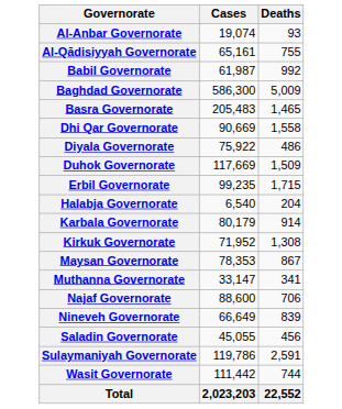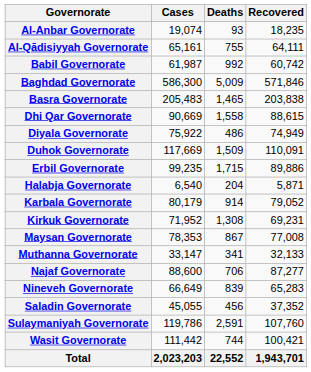 <table class="wikitable sortable" style="margin:auto;">
 <tr style="background: #efefef;">
 <th>Governorate</th>
 <th>Cases</th>
 <th>Deaths</th>
+<th>Recovered</th>
 </tr>
 <tr>
 <th scope="row"><a href='#'>Al-Anbar Governorate</a></th>
 <td style="text-align: right;">19,074</td>
 <td style="text-align: right;">93</td>
+<td style="text-align: right;">18,235</td>
 </tr>
 <tr>
 <th scope="row"><a href='#'>Al-Qādisiyyah Governorate</a></th>
 <td style="text-align: right;">65,161</td>
 <td style="text-align: right;">755</td>
+<td style="text-align: right;">64,111</td>
 </tr>
 <tr>
 <th scope="row"><a href='#'>Babil Governorate</a></th>
 <td style="text-align: right;">61,987</td>
 <td style="text-align: right;">992</td>
+<td style="text-align: right;">60,742</td>
 </tr>
 <tr>
 <th scope="row"><a href='#'>Baghdad Governorate</a></th>
 <td style="text-align: right;">586,300</td>
 <td style="text-align: right;">5,009</td>
+<td style="text-align: right;">571,846</td>
 </tr>
 <tr>
 <th scope="row"><a href='#'>Basra Governorate</a></th>
 <td style="text-align: right;">205,483</td>
 <td style="text-align: right;">1,465</td>
+<td style="text-align: right;">203,838</td>
 </tr>
 <tr>
 <th scope="row"><a href='#'>Dhi Qar Governorate</a></th>
 <td style="text-align: right;">90,669</td>
 <td style="text-align: right;">1,558</td>
+<td style="text-align: right;">88,615</td>
 </tr>
 <tr>
 <th scope="row"><a href='#'>Diyala Governorate</a></th>
 <td style="text-align: right;">75,922</td>
 <td style="text-align: right;">486</td>
+<td style="text-align: right;">74,949</td>
 </tr>
 <tr>
 <th scope="row"><a href='#'>Duhok Governorate</a></th>
 <td style="text-align: right;">117,669</td>
 <td style="text-align: right;">1,509</td>
+<td style="text-align: right;">110,091</td>
 </tr>
 <tr>
 <th scope="row"><a href='#'>Erbil Governorate</a></th>
 <td style="text-align: right;">99,235</td>
 <td style="text-align: right;">1,715</td>
+<td style="text-align: right;">89,886</td>
 </tr>
 <tr>
 <th><a href='#'>Halabja Governorate</a></th>
 <td style="text-align: right;">6,540</td>
 <td style="text-align: right;">204</td>
+<td style="text-align: right;">5,871</td>
 </tr>
 <tr>
 <th scope="row"><a href='#'>Karbala Governorate</a></th>
 <td style="text-align: right;">80,179</td>
 <td style="text-align: right;">914</td>
+<td style="text-align: right;">79,052</td>
 </tr>
 <tr>
 <th scope="row"><a href='#'>Kirkuk Governorate</a></th>
 <td style="text-align: right;">71,952</td>
 <td style="text-align: right;">1,308</td>
+<td style="text-align: right;">69,231</td>
 </tr>
 <tr>
 <th scope="row"><a href='#'>Maysan Governorate</a></th>
 <td style="text-align: right;">78,353</td>
 <td style="text-align: right;">867</td>
+<td style="text-align: right;">77,008</td>
 </tr>
 <tr>
 <th scope="row"><a href='#'>Muthanna Governorate</a></th>
 <td style="text-align: right;">33,147</td>
 <td style="text-align: right;">341</td>
+<td style="text-align: right;">32,133</td>
 </tr>
 <tr>
 <th scope="row"><a href='#'>Najaf Governorate</a></th>
 <td style="text-align: right;">88,600</td>
 <td style="text-align: right;">706</td>
+<td style="text-align: right;">87,277</td>
 </tr>
 <tr>
 <th scope="row"><a href='#'>Nineveh Governorate</a></th>
 <td style="text-align: right;">66,649</td>
 <td style="text-align: right;">839</td>
+<td style="text-align: right;">65,283</td>
 </tr>
 <tr>
 <th scope="row"><a href='#'>Saladin Governorate</a></th>
 <td style="text-align: right;">45,055</td>
 <td style="text-align: right;">456</td>
+<td style="text-align: right;">37,352</td>
 </tr>
 <tr>
 <th><a href='#'>Sulaymaniyah Governorate</a></th>
 <td style="text-align: right;">119,786</td>
 <td style="text-align: right;">2,591</td>
+<td style="text-align: right;">107,760</td>
 </tr>
 <tr>
 <th scope="row"><a href='#'>Wasit Governorate</a></th>
 <td style="text-align: right;">111,442</td>
 <td style="text-align: right;">744</td>
+<td style="text-align: right;">100,421</td>
 </tr>
 <tr>
 <th scope="row">Total</th>
 <th style="text-align: right;">2,023,203</th>
 <th style="text-align: right;">22,552</th>
+<th style="text-align: right;">1,943,701</th>
 </tr>
 </table>
